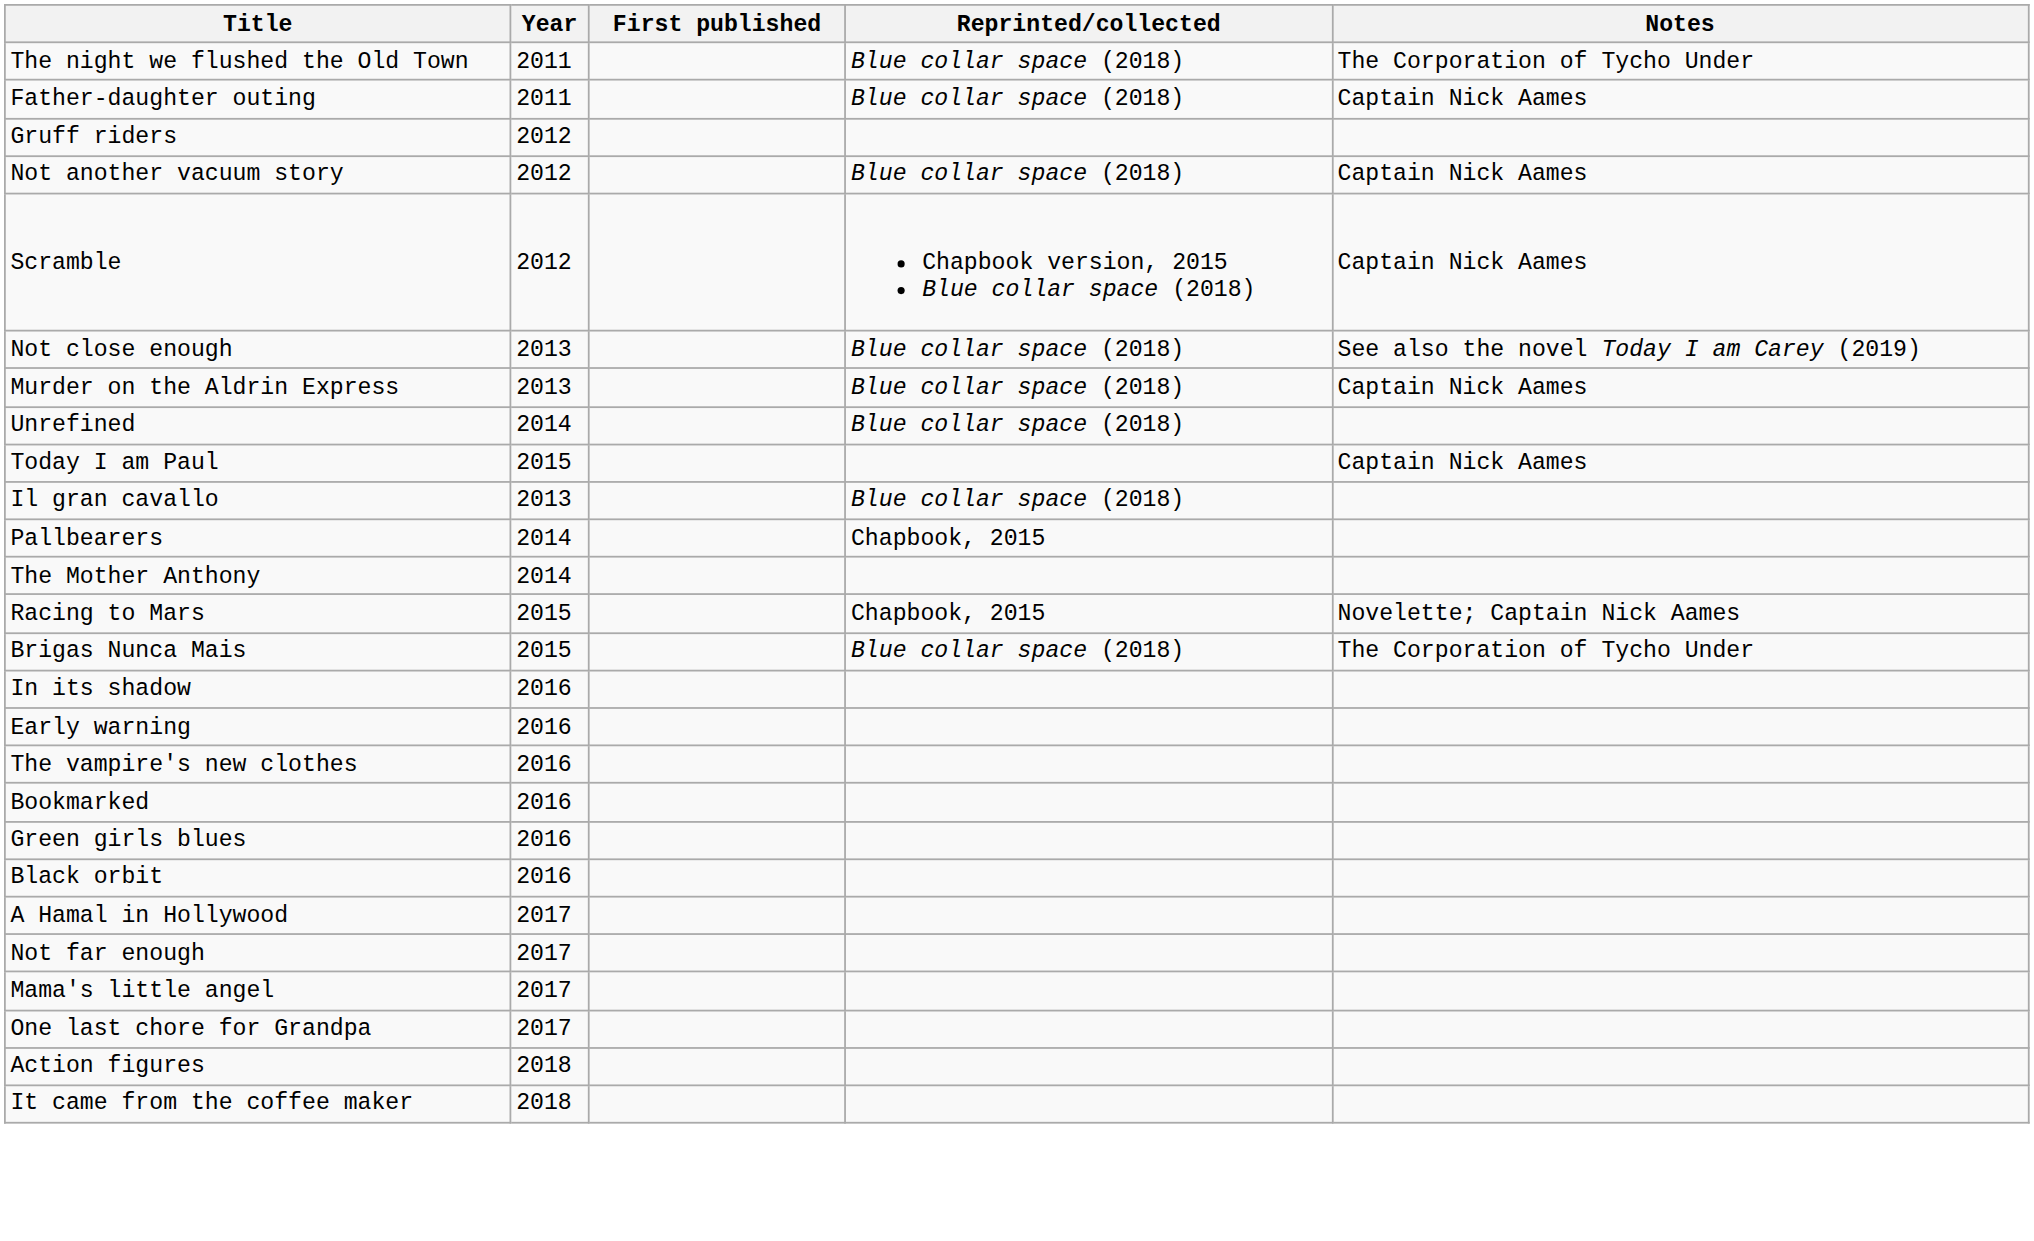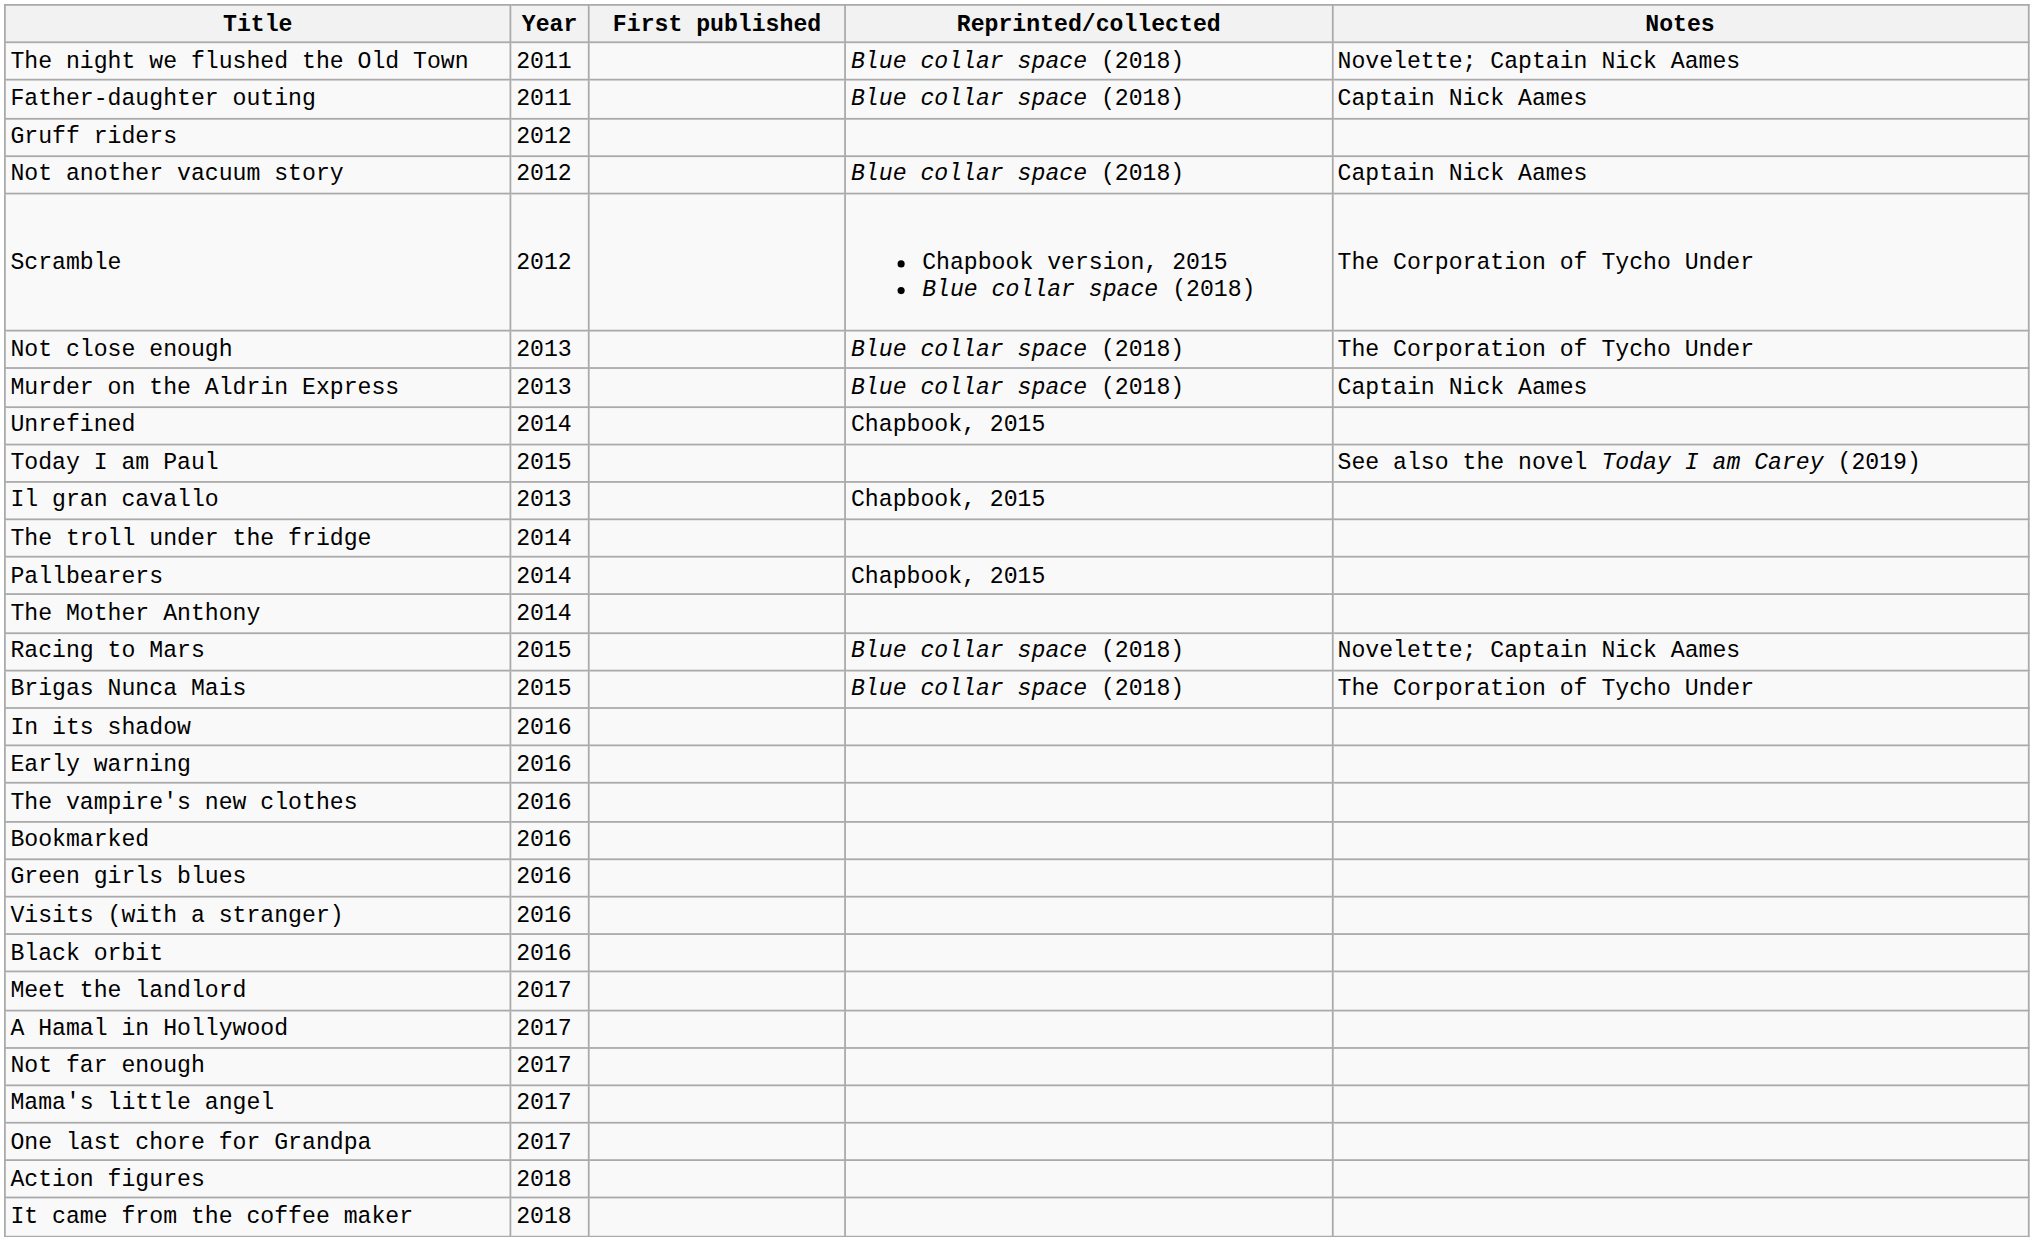 <table class='wikitable sortable' width='90%'>
 <tr>
 <th width=25%>Title</th>
 <th>Year</th>
 <th>First published</th>
 <th>Reprinted/collected</th>
 <th>Notes</th>
 </tr>
 <tr>
 <td data-sort-value="Night we flushed the Old Town">The night we flushed the Old Town</td>
 <td>2011</td>
 <td></td>
 <td><em>Blue collar space</em> (2018)</td>
-<td>The Corporation of Tycho Under</td>
+<td>Novelette; Captain Nick Aames</td>
 </tr>
 <tr>
 <td>Father-daughter outing</td>
 <td>2011</td>
 <td></td>
 <td><em>Blue collar space</em> (2018)</td>
 <td>Captain Nick Aames</td>
 </tr>
 <tr>
 <td>Gruff riders</td>
 <td>2012</td>
 <td></td>
 <td></td>
 <td></td>
 </tr>
 <tr>
 <td>Not another vacuum story</td>
 <td>2012</td>
 <td></td>
 <td><em>Blue collar space</em> (2018)</td>
 <td>Captain Nick Aames</td>
 </tr>
 <tr>
 <td>Scramble</td>
 <td>2012</td>
 <td></td>
 <td><br><ul><li>Chapbook version, 2015</li><li><em>Blue collar space</em> (2018)</li></ul></td>
-<td>Captain Nick Aames</td>
+<td>The Corporation of Tycho Under</td>
 </tr>
 <tr>
 <td>Not close enough</td>
 <td>2013</td>
 <td></td>
 <td><em>Blue collar space</em> (2018)</td>
-<td>See also the novel <em>Today I am Carey</em> (2019)</td>
+<td>The Corporation of Tycho Under</td>
 </tr>
 <tr>
 <td>Murder on the Aldrin Express</td>
 <td>2013</td>
 <td></td>
 <td><em>Blue collar space</em> (2018)</td>
 <td>Captain Nick Aames</td>
 </tr>
 <tr>
 <td>Unrefined</td>
 <td>2014</td>
 <td></td>
-<td><em>Blue collar space</em> (2018)</td>
+<td>Chapbook, 2015</td>
 <td></td>
 </tr>
 <tr>
 <td>Today I am Paul</td>
 <td>2015</td>
 <td></td>
 <td></td>
-<td>Captain Nick Aames</td>
+<td>See also the novel <em>Today I am Carey</em> (2019)</td>
 </tr>
 <tr>
 <td data-sort-value="Gran Cavallo">Il gran cavallo</td>
 <td>2013</td>
 <td></td>
-<td><em>Blue collar space</em> (2018)</td>
+<td>Chapbook, 2015</td>
+<td></td>
+</tr>
+<tr>
+<td>The troll under the fridge</td>
+<td>2014</td>
+<td></td>
+<td></td>
 <td></td>
 </tr>
 <tr>
 <td>Pallbearers</td>
 <td>2014</td>
 <td></td>
 <td>Chapbook, 2015</td>
 <td></td>
 </tr>
 <tr>
 <td data-sort-value="Mother Anthony">The Mother Anthony</td>
 <td>2014</td>
 <td></td>
 <td></td>
 <td></td>
 </tr>
 <tr>
 <td>Racing to Mars</td>
 <td>2015</td>
 <td></td>
-<td>Chapbook, 2015</td>
+<td><em>Blue collar space</em> (2018)</td>
 <td>Novelette; Captain Nick Aames</td>
 </tr>
 <tr>
 <td>Brigas Nunca Mais</td>
 <td>2015</td>
 <td></td>
 <td><em>Blue collar space</em> (2018)</td>
 <td>The Corporation of Tycho Under</td>
 </tr>
 <tr>
 <td>In its shadow</td>
 <td>2016</td>
 <td></td>
 <td></td>
 <td></td>
 </tr>
 <tr>
 <td>Early warning</td>
 <td>2016</td>
 <td></td>
 <td></td>
 <td></td>
 </tr>
 <tr>
 <td>The vampire's new clothes</td>
 <td>2016</td>
 <td></td>
 <td></td>
 <td></td>
 </tr>
 <tr>
 <td>Bookmarked</td>
 <td>2016</td>
 <td></td>
 <td></td>
 <td></td>
 </tr>
 <tr>
 <td>Green girls blues</td>
 <td>2016</td>
 <td></td>
 <td></td>
 <td></td>
 </tr>
 <tr>
+<td>Visits (with a stranger)</td>
+<td>2016</td>
+<td></td>
+<td></td>
+<td></td>
+</tr>
+<tr>
 <td>Black orbit</td>
 <td>2016</td>
+<td></td>
+<td></td>
+<td></td>
+</tr>
+<tr>
+<td>Meet the landlord</td>
+<td>2017</td>
 <td></td>
 <td></td>
 <td></td>
 </tr>
 <tr>
 <td>A Hamal in Hollywood</td>
 <td>2017</td>
 <td></td>
 <td></td>
 <td></td>
 </tr>
 <tr>
 <td>Not far enough</td>
 <td>2017</td>
 <td></td>
 <td></td>
 <td></td>
 </tr>
 <tr>
 <td>Mama's little angel</td>
 <td>2017</td>
 <td></td>
 <td></td>
 <td></td>
 </tr>
 <tr>
 <td>One last chore for Grandpa</td>
 <td>2017</td>
 <td></td>
 <td></td>
 <td></td>
 </tr>
 <tr>
 <td>Action figures</td>
 <td>2018</td>
 <td></td>
 <td></td>
 <td></td>
 </tr>
 <tr>
 <td>It came from the coffee maker</td>
 <td>2018</td>
 <td></td>
 <td></td>
 <td></td>
 </tr>
 </table>
